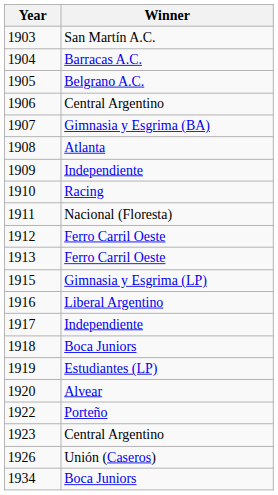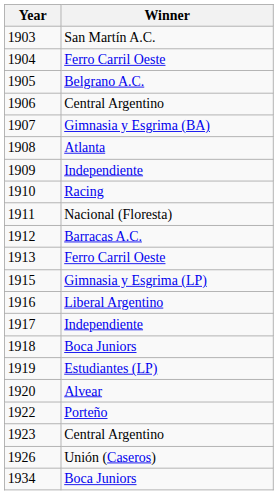 <table class="wikitable sortable" width="310px">
 <tr>
 <th width=60px>Year</th>
 <th width=250px>Winner</th>
 </tr>
 <tr>
 <td>1903</td>
 <td>San Martín A.C.</td>
 </tr>
 <tr>
 <td>1904</td>
-<td><a href='#'>Barracas A.C.</a> </td>
+<td><a href='#'>Ferro Carril Oeste</a></td>
 </tr>
 <tr>
 <td>1905</td>
 <td><a href='#'>Belgrano A.C.</a> </td>
 </tr>
 <tr>
 <td>1906</td>
 <td>Central Argentino</td>
 </tr>
 <tr>
 <td>1907</td>
 <td><a href='#'>Gimnasia y Esgrima (BA)</a></td>
 </tr>
 <tr>
 <td>1908</td>
 <td><a href='#'>Atlanta</a></td>
 </tr>
 <tr>
 <td>1909</td>
 <td><a href='#'>Independiente</a></td>
 </tr>
 <tr>
 <td>1910</td>
 <td><a href='#'>Racing</a></td>
 </tr>
 <tr>
 <td>1911</td>
 <td>Nacional (Floresta)</td>
 </tr>
 <tr>
 <td>1912</td>
-<td><a href='#'>Ferro Carril Oeste</a></td>
+<td><a href='#'>Barracas A.C.</a> </td>
 </tr>
 <tr>
 <td>1913</td>
 <td><a href='#'>Ferro Carril Oeste</a> </td>
 </tr>
 <tr>
 <td>1915</td>
 <td><a href='#'>Gimnasia y Esgrima (LP)</a></td>
 </tr>
 <tr>
 <td>1916</td>
 <td><a href='#'>Liberal Argentino</a></td>
 </tr>
 <tr>
 <td>1917</td>
 <td><a href='#'>Independiente</a> </td>
 </tr>
 <tr>
 <td>1918</td>
 <td><a href='#'>Boca Juniors</a> </td>
 </tr>
 <tr>
 <td>1919</td>
 <td><a href='#'>Estudiantes (LP)</a> </td>
 </tr>
 <tr>
 <td>1920</td>
 <td><a href='#'>Alvear</a></td>
 </tr>
 <tr>
 <td>1922</td>
 <td><a href='#'>Porteño</a></td>
 </tr>
 <tr>
 <td>1923</td>
 <td>Central Argentino</td>
 </tr>
 <tr>
 <td>1926</td>
 <td>Unión (<a href='#'>Caseros</a>)</td>
 </tr>
 <tr>
 <td>1934</td>
 <td><a href='#'>Boca Juniors</a> </td>
 </tr>
 </table>
